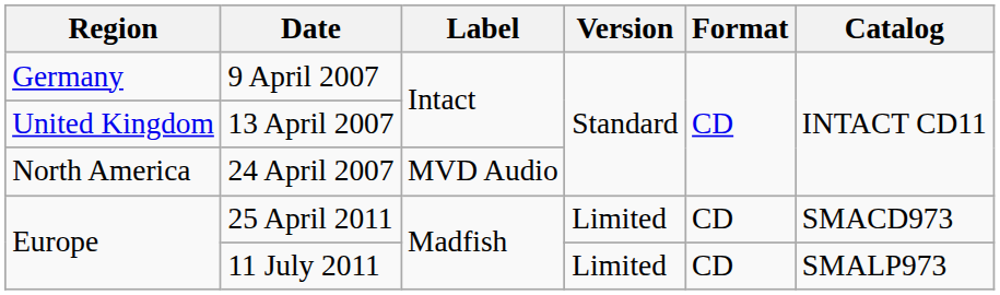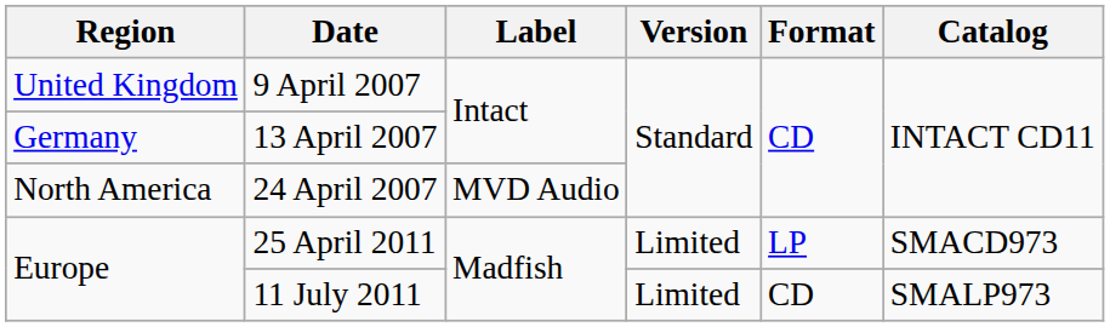 <table class="wikitable plainrowheaders">
 <tr>
 <th scope="col">Region</th>
 <th scope="col">Date</th>
 <th scope="col">Label</th>
 <th scope="col">Version</th>
 <th scope="col">Format</th>
 <th scope="col">Catalog</th>
 </tr>
 <tr>
-<td><a href='#'>Germany</a></td>
+<td><a href='#'>United Kingdom</a></td>
 <td>9 April 2007</td>
 <td rowspan="2">Intact</td>
 <td rowspan="3">Standard</td>
 <td rowspan="3"><a href='#'>CD</a></td>
 <td rowspan="3">INTACT CD11</td>
 </tr>
 <tr>
-<td><a href='#'>United Kingdom</a></td>
+<td><a href='#'>Germany</a></td>
 <td>13 April 2007</td>
 </tr>
 <tr>
 <td>North America</td>
 <td>24 April 2007</td>
 <td>MVD Audio</td>
 </tr>
 <tr>
 <td rowspan="2">Europe</td>
 <td>25 April 2011</td>
 <td rowspan="2">Madfish</td>
 <td>Limited</td>
-<td>CD</td>
+<td><a href='#'>LP</a></td>
 <td>SMACD973</td>
 </tr>
 <tr>
 <td>11 July 2011</td>
 <td>Limited</td>
 <td>CD</td>
 <td>SMALP973</td>
 </tr>
 </table>
